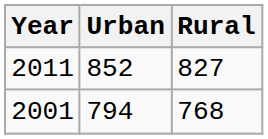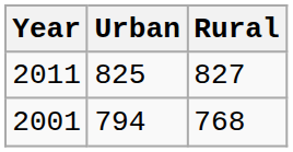 <table class="wikitable sortable">
 <tr>
 <th>Year</th>
 <th>Urban</th>
 <th>Rural</th>
 </tr>
 <tr>
 <td>2011</td>
-<td>852</td>
+<td>825</td>
 <td>827</td>
 </tr>
 <tr>
 <td>2001</td>
 <td>794</td>
 <td>768</td>
 </tr>
 </table>
